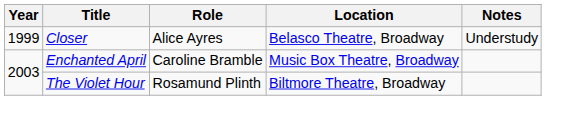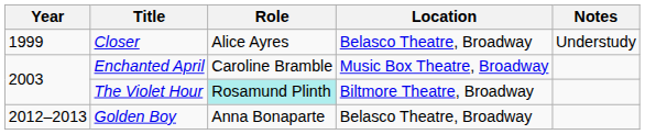 <table class="wikitable sortable">
 <tr>
 <th>Year</th>
 <th>Title</th>
 <th>Role</th>
 <th>Location</th>
 <th class="unsortable">Notes</th>
 </tr>
 <tr>
 <td>1999</td>
 <td><em><a href='#'>Closer</a></em></td>
 <td>Alice Ayres</td>
 <td><a href='#'>Belasco Theatre</a>, Broadway</td>
 <td>Understudy</td>
 </tr>
 <tr>
 <td rowspan=2>2003</td>
 <td><em><a href='#'>Enchanted April</a></em></td>
 <td>Caroline Bramble</td>
 <td><a href='#'>Music Box Theatre</a>, <a href='#'>Broadway</a></td>
 <td></td>
 </tr>
 <tr>
 <td><em><a href='#'>The Violet Hour</a></em></td>
-<td>Rosamund Plinth</td>
+<td style="background: paleturquoise;">Rosamund Plinth</td>
 <td><a href='#'>Biltmore Theatre</a>, Broadway</td>
 <td></td>
 </tr>
+<tr>
+<td>2012–2013</td>
+<td><em><a href='#'>Golden Boy</a></em></td>
+<td>Anna Bonaparte</td>
+<td>Belasco Theatre, Broadway</td>
+<td></td>
+</tr>
 </table>
